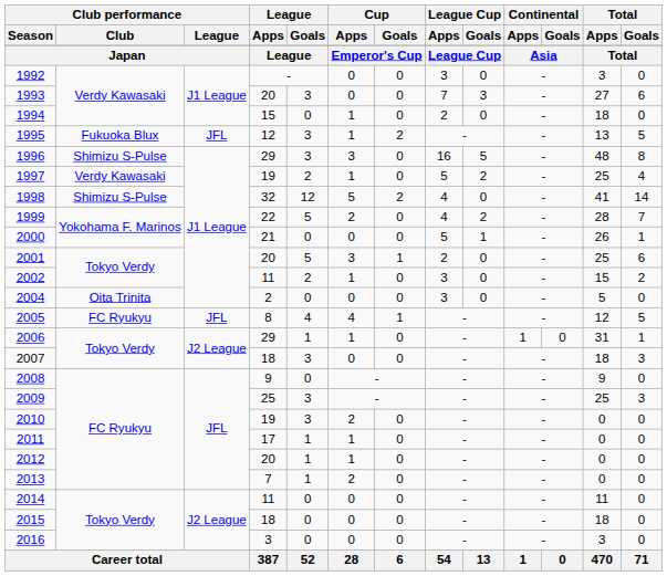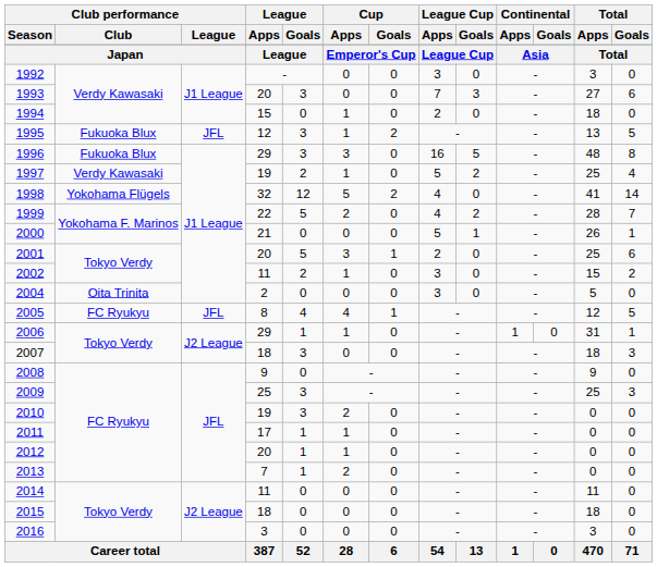 <table class="wikitable" style="text-align:center">
 <tr>
 <th colspan=3>Club performance</th>
 <th colspan=2>League</th>
 <th colspan=2>Cup</th>
 <th colspan=2>League Cup</th>
 <th colspan=2>Continental</th>
 <th colspan=2>Total</th>
 </tr>
 <tr>
 <th>Season</th>
 <th>Club</th>
 <th>League</th>
 <th>Apps</th>
 <th>Goals</th>
 <th>Apps</th>
 <th>Goals</th>
 <th>Apps</th>
 <th>Goals</th>
 <th>Apps</th>
 <th>Goals</th>
 <th>Apps</th>
 <th>Goals</th>
 </tr>
 <tr>
 </tr>
 <tr>
 <th colspan=3>Japan</th>
 <th colspan=2>League</th>
 <th colspan=2><a href='#'>Emperor's Cup</a></th>
 <th colspan=2><a href='#'>League Cup</a></th>
 <th colspan=2><a href='#'>Asia</a></th>
 <th colspan=2>Total</th>
 </tr>
 <tr>
 <td><a href='#'>1992</a></td>
 <td rowspan="3"><a href='#'>Verdy Kawasaki</a></td>
 <td rowspan="3"><a href='#'>J1 League</a></td>
 <td colspan="2">-</td>
 <td>0</td>
 <td>0</td>
 <td>3</td>
 <td>0</td>
 <td colspan="2">-</td>
 <td>3</td>
 <td>0</td>
 </tr>
 <tr>
 <td><a href='#'>1993</a></td>
 <td>20</td>
 <td>3</td>
 <td>0</td>
 <td>0</td>
 <td>7</td>
 <td>3</td>
 <td colspan="2">-</td>
 <td>27</td>
 <td>6</td>
 </tr>
 <tr>
 <td><a href='#'>1994</a></td>
 <td>15</td>
 <td>0</td>
 <td>1</td>
 <td>0</td>
 <td>2</td>
 <td>0</td>
 <td colspan="2">-</td>
 <td>18</td>
 <td>0</td>
 </tr>
 <tr>
 <td><a href='#'>1995</a></td>
 <td><a href='#'>Fukuoka Blux</a></td>
 <td><a href='#'>JFL</a></td>
 <td>12</td>
 <td>3</td>
 <td>1</td>
 <td>2</td>
 <td colspan="2">-</td>
 <td colspan="2">-</td>
 <td>13</td>
 <td>5</td>
 </tr>
 <tr>
 <td><a href='#'>1996</a></td>
-<td><a href='#'>Shimizu S-Pulse</a></td>
+<td><a href='#'>Fukuoka Blux</a></td>
 <td rowspan="8"><a href='#'>J1 League</a></td>
 <td>29</td>
 <td>3</td>
 <td>3</td>
 <td>0</td>
 <td>16</td>
 <td>5</td>
 <td colspan="2">-</td>
 <td>48</td>
 <td>8</td>
 </tr>
 <tr>
 <td><a href='#'>1997</a></td>
 <td><a href='#'>Verdy Kawasaki</a></td>
 <td>19</td>
 <td>2</td>
 <td>1</td>
 <td>0</td>
 <td>5</td>
 <td>2</td>
 <td colspan="2">-</td>
 <td>25</td>
 <td>4</td>
 </tr>
 <tr>
 <td><a href='#'>1998</a></td>
-<td><a href='#'>Shimizu S-Pulse</a></td>
+<td><a href='#'>Yokohama Flügels</a></td>
 <td>32</td>
 <td>12</td>
 <td>5</td>
 <td>2</td>
 <td>4</td>
 <td>0</td>
 <td colspan="2">-</td>
 <td>41</td>
 <td>14</td>
 </tr>
 <tr>
 <td><a href='#'>1999</a></td>
 <td rowspan="2"><a href='#'>Yokohama F. Marinos</a></td>
 <td>22</td>
 <td>5</td>
 <td>2</td>
 <td>0</td>
 <td>4</td>
 <td>2</td>
 <td colspan="2">-</td>
 <td>28</td>
 <td>7</td>
 </tr>
 <tr>
 <td><a href='#'>2000</a></td>
 <td>21</td>
 <td>0</td>
 <td>0</td>
 <td>0</td>
 <td>5</td>
 <td>1</td>
 <td colspan="2">-</td>
 <td>26</td>
 <td>1</td>
 </tr>
 <tr>
 <td><a href='#'>2001</a></td>
 <td rowspan="2"><a href='#'>Tokyo Verdy</a></td>
 <td>20</td>
 <td>5</td>
 <td>3</td>
 <td>1</td>
 <td>2</td>
 <td>0</td>
 <td colspan="2">-</td>
 <td>25</td>
 <td>6</td>
 </tr>
 <tr>
 <td><a href='#'>2002</a></td>
 <td>11</td>
 <td>2</td>
 <td>1</td>
 <td>0</td>
 <td>3</td>
 <td>0</td>
 <td colspan="2">-</td>
 <td>15</td>
 <td>2</td>
 </tr>
 <tr>
 <td><a href='#'>2004</a></td>
 <td><a href='#'>Oita Trinita</a></td>
 <td>2</td>
 <td>0</td>
 <td>0</td>
 <td>0</td>
 <td>3</td>
 <td>0</td>
 <td colspan="2">-</td>
 <td>5</td>
 <td>0</td>
 </tr>
 <tr>
 <td><a href='#'>2005</a></td>
 <td><a href='#'>FC Ryukyu</a></td>
 <td><a href='#'>JFL</a></td>
 <td>8</td>
 <td>4</td>
 <td>4</td>
 <td>1</td>
 <td colspan="2">-</td>
 <td colspan="2">-</td>
 <td>12</td>
 <td>5</td>
 </tr>
 <tr>
 <td><a href='#'>2006</a></td>
 <td rowspan="2"><a href='#'>Tokyo Verdy</a></td>
 <td rowspan="2"><a href='#'>J2 League</a></td>
 <td>29</td>
 <td>1</td>
 <td>1</td>
 <td>0</td>
 <td colspan="2">-</td>
 <td>1</td>
 <td>0</td>
 <td>31</td>
 <td>1</td>
 </tr>
 <tr>
 <td>2007</td>
 <td>18</td>
 <td>3</td>
 <td>0</td>
 <td>0</td>
 <td colspan="2">-</td>
 <td colspan="2">-</td>
 <td>18</td>
 <td>3</td>
 </tr>
 <tr>
 <td><a href='#'>2008</a></td>
 <td rowspan="6"><a href='#'>FC Ryukyu</a></td>
 <td rowspan="6"><a href='#'>JFL</a></td>
 <td>9</td>
 <td>0</td>
 <td colspan="2">-</td>
 <td colspan="2">-</td>
 <td colspan="2">-</td>
 <td>9</td>
 <td>0</td>
 </tr>
 <tr>
 <td><a href='#'>2009</a></td>
 <td>25</td>
 <td>3</td>
 <td colspan="2">-</td>
 <td colspan="2">-</td>
 <td colspan="2">-</td>
 <td>25</td>
 <td>3</td>
 </tr>
 <tr>
 <td><a href='#'>2010</a></td>
 <td>19</td>
 <td>3</td>
 <td>2</td>
 <td>0</td>
 <td colspan="2">-</td>
 <td colspan="2">-</td>
 <td>0</td>
 <td>0</td>
 </tr>
 <tr>
 <td><a href='#'>2011</a></td>
 <td>17</td>
 <td>1</td>
 <td>1</td>
 <td>0</td>
 <td colspan="2">-</td>
 <td colspan="2">-</td>
 <td>0</td>
 <td>0</td>
 </tr>
 <tr>
 <td><a href='#'>2012</a></td>
 <td>20</td>
 <td>1</td>
 <td>1</td>
 <td>0</td>
 <td colspan="2">-</td>
 <td colspan="2">-</td>
 <td>0</td>
 <td>0</td>
 </tr>
 <tr>
 <td><a href='#'>2013</a></td>
 <td>7</td>
 <td>1</td>
 <td>2</td>
 <td>0</td>
 <td colspan="2">-</td>
 <td colspan="2">-</td>
 <td>0</td>
 <td>0</td>
 </tr>
 <tr>
 <td><a href='#'>2014</a></td>
 <td rowspan="3"><a href='#'>Tokyo Verdy</a></td>
 <td rowspan="3"><a href='#'>J2 League</a></td>
 <td>11</td>
 <td>0</td>
 <td>0</td>
 <td>0</td>
 <td colspan="2">-</td>
 <td colspan="2">-</td>
 <td>11</td>
 <td>0</td>
 </tr>
 <tr>
 <td><a href='#'>2015</a></td>
 <td>18</td>
 <td>0</td>
 <td>0</td>
 <td>0</td>
 <td colspan="2">-</td>
 <td colspan="2">-</td>
 <td>18</td>
 <td>0</td>
 </tr>
 <tr>
 <td><a href='#'>2016</a></td>
 <td>3</td>
 <td>0</td>
 <td>0</td>
 <td>0</td>
 <td colspan="2">-</td>
 <td colspan="2">-</td>
 <td>3</td>
 <td>0</td>
 </tr>
 <tr>
 <th colspan=3>Career total</th>
 <th>387</th>
 <th>52</th>
 <th>28</th>
 <th>6</th>
 <th>54</th>
 <th>13</th>
 <th>1</th>
 <th>0</th>
 <th>470</th>
 <th>71</th>
 </tr>
 </table>
